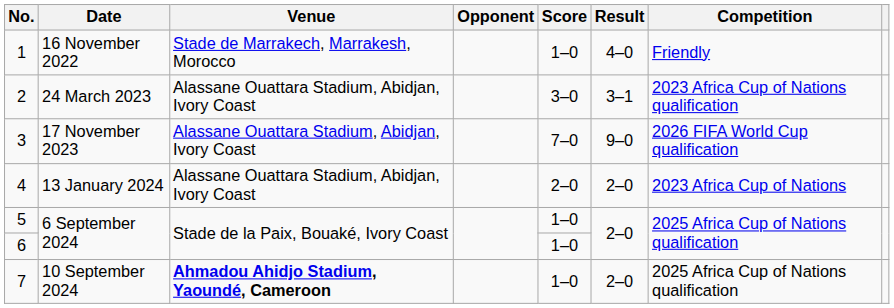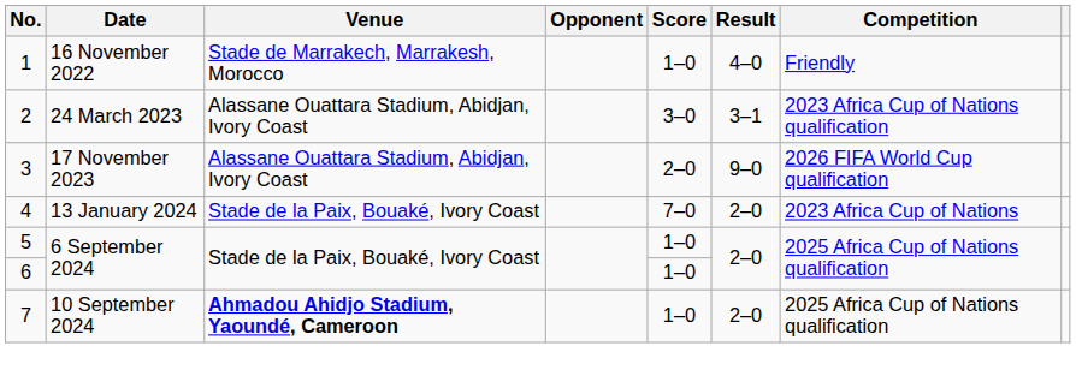 <table class="wikitable sortable">
 <tr>
 <th scope="col">No.</th>
 <th scope="col">Date</th>
 <th scope="col">Venue</th>
 <th scope="col">Opponent</th>
 <th scope="col">Score</th>
 <th scope="col">Result</th>
 <th scope="col">Competition</th>
 <th></th>
 </tr>
 <tr>
 <td align="center">1</td>
 <td>16 November 2022</td>
 <td><a href='#'>Stade de Marrakech</a>, <a href='#'>Marrakesh</a>, Morocco</td>
 <td></td>
 <td align="center">1–0</td>
 <td align="center">4–0</td>
 <td><a href='#'>Friendly</a></td>
 <td></td>
 </tr>
 <tr>
 <td align="center">2</td>
 <td>24 March 2023</td>
 <td>Alassane Ouattara Stadium, Abidjan, Ivory Coast</td>
 <td></td>
 <td align="center">3–0</td>
 <td align="center">3–1</td>
 <td><a href='#'>2023 Africa Cup of Nations qualification</a></td>
 <td></td>
 </tr>
 <tr>
 <td align="center">3</td>
 <td>17 November 2023</td>
 <td><a href='#'>Alassane Ouattara Stadium</a>, <a href='#'>Abidjan</a>, Ivory Coast</td>
 <td></td>
-<td align="center">7–0</td>
+<td align="center">2–0</td>
 <td align="center">9–0</td>
 <td><a href='#'>2026 FIFA World Cup qualification</a></td>
 <td></td>
 </tr>
 <tr>
 <td align="center">4</td>
 <td>13 January 2024</td>
-<td>Alassane Ouattara Stadium, Abidjan, Ivory Coast</td>
+<td><a href='#'>Stade de la Paix</a>, <a href='#'>Bouaké</a>, Ivory Coast</td>
 <td></td>
-<td align="center">2–0</td>
+<td align="center">7–0</td>
 <td align="center">2–0</td>
 <td><a href='#'>2023 Africa Cup of Nations</a></td>
 <td></td>
 </tr>
 <tr>
 <td align="center">5</td>
 <td rowspan="2">6 September 2024</td>
 <td rowspan="2">Stade de la Paix, Bouaké, Ivory Coast</td>
 <td rowspan="2"></td>
 <td align="center">1–0</td>
 <td align="center" rowspan="2">2–0</td>
 <td rowspan="2"><a href='#'>2025 Africa Cup of Nations qualification</a></td>
 <td rowspan="2"></td>
 </tr>
 <tr>
 <td align="center">6</td>
 <td align="center">1–0</td>
 </tr>
 <tr>
 <td align="center">7</td>
 <td>10 September 2024</td>
 <td><strong><a href='#'>Ahmadou Ahidjo Stadium</a>, <a href='#'>Yaoundé</a>, Cameroon</strong></td>
 <td></td>
 <td align="center">1–0</td>
 <td align="center">2–0</td>
 <td rowspan="2">2025 Africa Cup of Nations qualification</td>
 <td rowspan="2"></td>
 </tr>
 </table>
